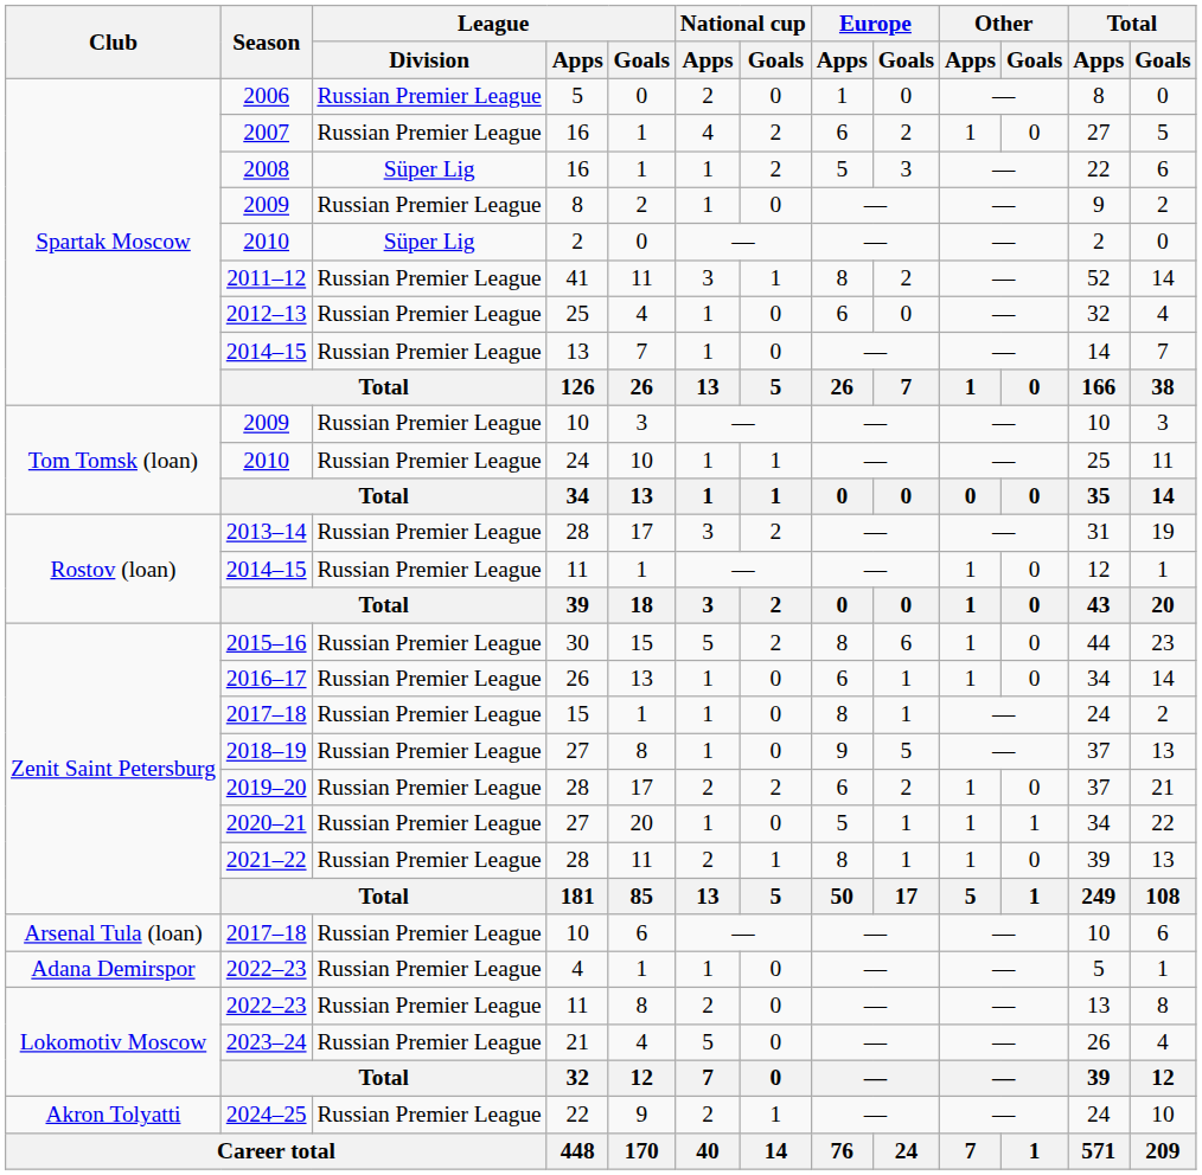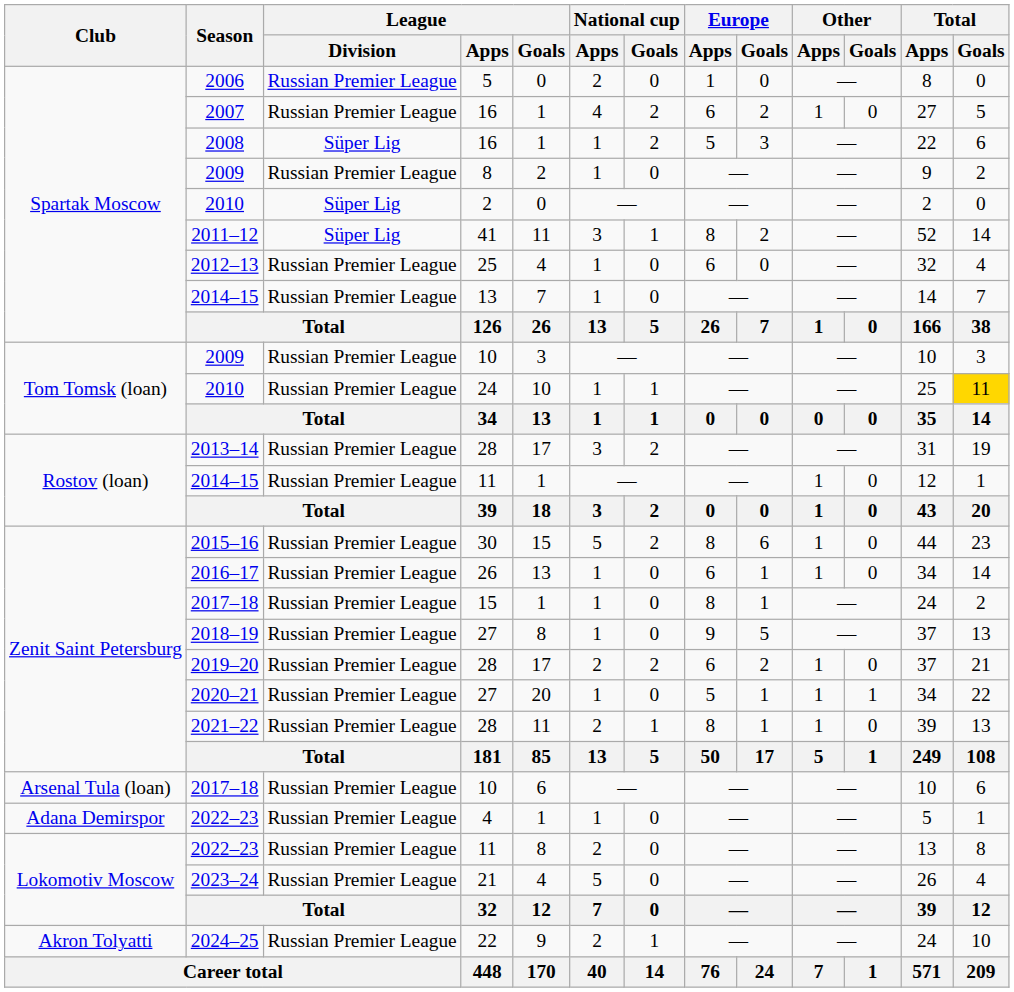 <table class="wikitable" style="text-align:center">
 <tr>
 <th rowspan="2">Club</th>
 <th rowspan="2">Season</th>
 <th colspan="3">League</th>
 <th colspan="2">National cup</th>
 <th colspan="2"><a href='#'>Europe</a></th>
 <th colspan="2">Other</th>
 <th colspan="2">Total</th>
 </tr>
 <tr>
 <th>Division</th>
 <th>Apps</th>
 <th>Goals</th>
 <th>Apps</th>
 <th>Goals</th>
 <th>Apps</th>
 <th>Goals</th>
 <th>Apps</th>
 <th>Goals</th>
 <th>Apps</th>
 <th>Goals</th>
 </tr>
 <tr>
 <td rowspan="9"><a href='#'>Spartak Moscow</a></td>
 <td><a href='#'>2006</a></td>
 <td><a href='#'>Russian Premier League</a></td>
 <td>5</td>
 <td>0</td>
 <td>2</td>
 <td>0</td>
 <td>1</td>
 <td>0</td>
 <td colspan=2>—</td>
 <td>8</td>
 <td>0</td>
 </tr>
 <tr>
 <td><a href='#'>2007</a></td>
 <td>Russian Premier League</td>
 <td>16</td>
 <td>1</td>
 <td>4</td>
 <td>2</td>
 <td>6</td>
 <td>2</td>
 <td>1</td>
 <td>0</td>
 <td>27</td>
 <td>5</td>
 </tr>
 <tr>
 <td><a href='#'>2008</a></td>
 <td><a href='#'>Süper Lig</a></td>
 <td>16</td>
 <td>1</td>
 <td>1</td>
 <td>2</td>
 <td>5</td>
 <td>3</td>
 <td colspan=2>—</td>
 <td>22</td>
 <td>6</td>
 </tr>
 <tr>
 <td><a href='#'>2009</a></td>
 <td>Russian Premier League</td>
 <td>8</td>
 <td>2</td>
 <td>1</td>
 <td>0</td>
 <td colspan=2>—</td>
 <td colspan=2>—</td>
 <td>9</td>
 <td>2</td>
 </tr>
 <tr>
 <td><a href='#'>2010</a></td>
 <td><a href='#'>Süper Lig</a></td>
 <td>2</td>
 <td>0</td>
 <td colspan=2>—</td>
 <td colspan=2>—</td>
 <td colspan=2>—</td>
 <td>2</td>
 <td>0</td>
 </tr>
 <tr>
 <td><a href='#'>2011–12</a></td>
-<td>Russian Premier League</td>
+<td><a href='#'>Süper Lig</a></td>
 <td>41</td>
 <td>11</td>
 <td>3</td>
 <td>1</td>
 <td>8</td>
 <td>2</td>
 <td colspan=2>—</td>
 <td>52</td>
 <td>14</td>
 </tr>
 <tr>
 <td><a href='#'>2012–13</a></td>
 <td>Russian Premier League</td>
 <td>25</td>
 <td>4</td>
 <td>1</td>
 <td>0</td>
 <td>6</td>
 <td>0</td>
 <td colspan=2>—</td>
 <td>32</td>
 <td>4</td>
 </tr>
 <tr>
 <td><a href='#'>2014–15</a></td>
 <td>Russian Premier League</td>
 <td>13</td>
 <td>7</td>
 <td>1</td>
 <td>0</td>
 <td colspan=2>—</td>
 <td colspan=2>—</td>
 <td>14</td>
 <td>7</td>
 </tr>
 <tr>
 <th colspan="2">Total</th>
 <th>126</th>
 <th>26</th>
 <th>13</th>
 <th>5</th>
 <th>26</th>
 <th>7</th>
 <th>1</th>
 <th>0</th>
 <th>166</th>
 <th>38</th>
 </tr>
 <tr>
 <td rowspan="3"><a href='#'>Tom Tomsk</a> (loan)</td>
 <td><a href='#'>2009</a></td>
 <td>Russian Premier League</td>
 <td>10</td>
 <td>3</td>
 <td colspan=2>—</td>
 <td colspan=2>—</td>
 <td colspan=2>—</td>
 <td>10</td>
 <td>3</td>
 </tr>
 <tr>
 <td><a href='#'>2010</a></td>
 <td>Russian Premier League</td>
 <td>24</td>
 <td>10</td>
 <td>1</td>
 <td>1</td>
 <td colspan=2>—</td>
 <td colspan=2>—</td>
 <td>25</td>
-<td>11</td>
+<td style="background: gold;">11</td>
 </tr>
 <tr>
 <th colspan="2">Total</th>
 <th>34</th>
 <th>13</th>
 <th>1</th>
 <th>1</th>
 <th>0</th>
 <th>0</th>
 <th>0</th>
 <th>0</th>
 <th>35</th>
 <th>14</th>
 </tr>
 <tr>
 <td rowspan="3"><a href='#'>Rostov</a> (loan)</td>
 <td><a href='#'>2013–14</a></td>
 <td>Russian Premier League</td>
 <td>28</td>
 <td>17</td>
 <td>3</td>
 <td>2</td>
 <td colspan=2>—</td>
 <td colspan=2>—</td>
 <td>31</td>
 <td>19</td>
 </tr>
 <tr>
 <td><a href='#'>2014–15</a></td>
 <td>Russian Premier League</td>
 <td>11</td>
 <td>1</td>
 <td colspan=2>—</td>
 <td colspan=2>—</td>
 <td>1</td>
 <td>0</td>
 <td>12</td>
 <td>1</td>
 </tr>
 <tr>
 <th colspan="2">Total</th>
 <th>39</th>
 <th>18</th>
 <th>3</th>
 <th>2</th>
 <th>0</th>
 <th>0</th>
 <th>1</th>
 <th>0</th>
 <th>43</th>
 <th>20</th>
 </tr>
 <tr>
 <td rowspan="8"><a href='#'>Zenit Saint Petersburg</a></td>
 <td><a href='#'>2015–16</a></td>
 <td>Russian Premier League</td>
 <td>30</td>
 <td>15</td>
 <td>5</td>
 <td>2</td>
 <td>8</td>
 <td>6</td>
 <td>1</td>
 <td>0</td>
 <td>44</td>
 <td>23</td>
 </tr>
 <tr>
 <td><a href='#'>2016–17</a></td>
 <td>Russian Premier League</td>
 <td>26</td>
 <td>13</td>
 <td>1</td>
 <td>0</td>
 <td>6</td>
 <td>1</td>
 <td>1</td>
 <td>0</td>
 <td>34</td>
 <td>14</td>
 </tr>
 <tr>
 <td><a href='#'>2017–18</a></td>
 <td>Russian Premier League</td>
 <td>15</td>
 <td>1</td>
 <td>1</td>
 <td>0</td>
 <td>8</td>
 <td>1</td>
 <td colspan=2>—</td>
 <td>24</td>
 <td>2</td>
 </tr>
 <tr>
 <td><a href='#'>2018–19</a></td>
 <td>Russian Premier League</td>
 <td>27</td>
 <td>8</td>
 <td>1</td>
 <td>0</td>
 <td>9</td>
 <td>5</td>
 <td colspan=2>—</td>
 <td>37</td>
 <td>13</td>
 </tr>
 <tr>
 <td><a href='#'>2019–20</a></td>
 <td>Russian Premier League</td>
 <td>28</td>
 <td>17</td>
 <td>2</td>
 <td>2</td>
 <td>6</td>
 <td>2</td>
 <td>1</td>
 <td>0</td>
 <td>37</td>
 <td>21</td>
 </tr>
 <tr>
 <td><a href='#'>2020–21</a></td>
 <td>Russian Premier League</td>
 <td>27</td>
 <td>20</td>
 <td>1</td>
 <td>0</td>
 <td>5</td>
 <td>1</td>
 <td>1</td>
 <td>1</td>
 <td>34</td>
 <td>22</td>
 </tr>
 <tr>
 <td><a href='#'>2021–22</a></td>
 <td>Russian Premier League</td>
 <td>28</td>
 <td>11</td>
 <td>2</td>
 <td>1</td>
 <td>8</td>
 <td>1</td>
 <td>1</td>
 <td>0</td>
 <td>39</td>
 <td>13</td>
 </tr>
 <tr>
 <th colspan="2">Total</th>
 <th>181</th>
 <th>85</th>
 <th>13</th>
 <th>5</th>
 <th>50</th>
 <th>17</th>
 <th>5</th>
 <th>1</th>
 <th>249</th>
 <th>108</th>
 </tr>
 <tr>
 <td><a href='#'>Arsenal Tula</a> (loan)</td>
 <td><a href='#'>2017–18</a></td>
 <td>Russian Premier League</td>
 <td>10</td>
 <td>6</td>
 <td colspan=2>—</td>
 <td colspan=2>—</td>
 <td colspan=2>—</td>
 <td>10</td>
 <td>6</td>
 </tr>
 <tr>
 <td><a href='#'>Adana Demirspor</a></td>
 <td><a href='#'>2022–23</a></td>
 <td>Russian Premier League</td>
 <td>4</td>
 <td>1</td>
 <td>1</td>
 <td>0</td>
 <td colspan=2>—</td>
 <td colspan=2>—</td>
 <td>5</td>
 <td>1</td>
 </tr>
 <tr>
 <td rowspan="3"><a href='#'>Lokomotiv Moscow</a></td>
 <td><a href='#'>2022–23</a></td>
 <td>Russian Premier League</td>
 <td>11</td>
 <td>8</td>
 <td>2</td>
 <td>0</td>
 <td colspan=2>—</td>
 <td colspan=2>—</td>
 <td>13</td>
 <td>8</td>
 </tr>
 <tr>
 <td><a href='#'>2023–24</a></td>
 <td>Russian Premier League</td>
 <td>21</td>
 <td>4</td>
 <td>5</td>
 <td>0</td>
 <td colspan=2>—</td>
 <td colspan=2>—</td>
 <td>26</td>
 <td>4</td>
 </tr>
 <tr>
 <th colspan="2">Total</th>
 <th>32</th>
 <th>12</th>
 <th>7</th>
 <th>0</th>
 <th colspan=2>—</th>
 <th colspan=2>—</th>
 <th>39</th>
 <th>12</th>
 </tr>
 <tr>
 <td><a href='#'>Akron Tolyatti</a></td>
 <td><a href='#'>2024–25</a></td>
 <td>Russian Premier League</td>
 <td>22</td>
 <td>9</td>
 <td>2</td>
 <td>1</td>
 <td colspan="2">—</td>
 <td colspan="2">—</td>
 <td>24</td>
 <td>10</td>
 </tr>
 <tr>
 <th colspan="3">Career total</th>
 <th>448</th>
 <th>170</th>
 <th>40</th>
 <th>14</th>
 <th>76</th>
 <th>24</th>
 <th>7</th>
 <th>1</th>
 <th>571</th>
 <th>209</th>
 </tr>
 </table>
